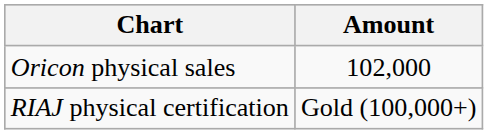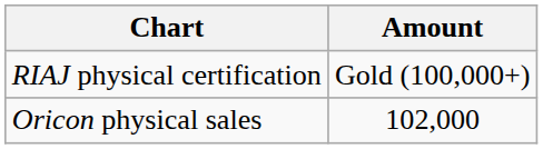 <table class="wikitable">
 <tr>
 <th>Chart</th>
 <th>Amount</th>
 </tr>
 <tr>
+<td><em>RIAJ</em> physical certification</td>
+<td align="center">Gold (100,000+)</td>
+</tr>
+<tr>
 <td><em>Oricon</em> physical sales</td>
 <td align="center">102,000</td>
 </tr>
-<tr>
-<td><em>RIAJ</em> physical certification</td>
-<td align="center">Gold (100,000+)</td>
-</tr>
 </table>
